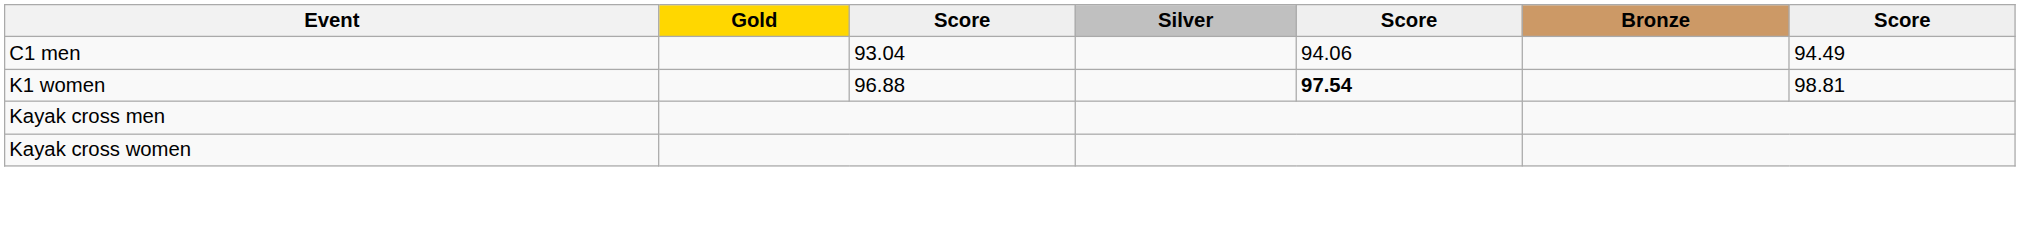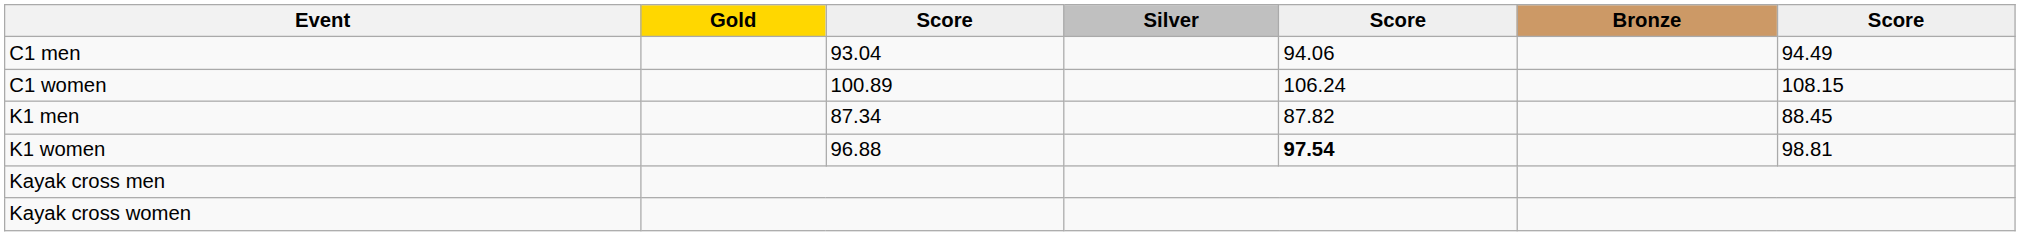 <table class="wikitable" width=100%>
 <tr>
 <th>Event</th>
 <td align=center bgcolor="gold"><strong>Gold</strong></td>
 <td align=center bgcolor="EFEFEF"><strong>Score</strong></td>
 <td align=center bgcolor="silver"><strong>Silver</strong></td>
 <td align=center bgcolor="EFEFEF"><strong>Score</strong></td>
 <td align=center bgcolor="CC9966"><strong>Bronze</strong></td>
 <td align=center bgcolor="EFEFEF"><strong>Score</strong></td>
 </tr>
 <tr>
 <td>C1 men</td>
 <td></td>
 <td>93.04</td>
 <td></td>
 <td>94.06</td>
 <td></td>
 <td>94.49</td>
+</tr>
+<tr>
+<td>C1 women</td>
+<td></td>
+<td>100.89</td>
+<td></td>
+<td>106.24</td>
+<td></td>
+<td>108.15</td>
+</tr>
+<tr>
+<td>K1 men</td>
+<td></td>
+<td>87.34</td>
+<td></td>
+<td>87.82</td>
+<td></td>
+<td>88.45</td>
 </tr>
 <tr>
 <td>K1 women</td>
 <td></td>
 <td>96.88</td>
 <td></td>
 <td><strong>97.54</strong></td>
 <td></td>
 <td>98.81</td>
 </tr>
 <tr>
 <td>Kayak cross men</td>
 <td colspan=2></td>
 <td colspan=2></td>
 <td colspan=2></td>
 </tr>
 <tr>
 <td>Kayak cross women</td>
 <td colspan=2></td>
 <td colspan=2></td>
 <td colspan=2></td>
 </tr>
 </table>
